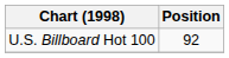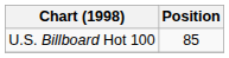 <table class="wikitable sortable">
 <tr>
 <th align="left">Chart (1998)</th>
 <th align="center">Position</th>
 </tr>
 <tr>
 <td>U.S. <em>Billboard</em> Hot 100</td>
-<td align="center">92</td>
+<td align="center">85</td>
 </tr>
 <tr>
 </tr>
 </table>
